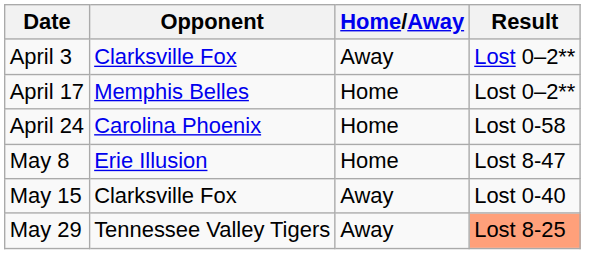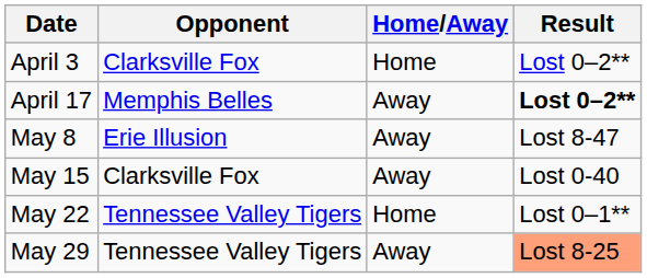 <table class="wikitable">
 <tr>
 <th>Date</th>
 <th>Opponent</th>
 <th><a href='#'>Home</a>/<a href='#'>Away</a></th>
 <th>Result</th>
 </tr>
 <tr>
 <td>April 3</td>
 <td><a href='#'>Clarksville Fox</a></td>
-<td>Away</td>
+<td>Home</td>
 <td><a href='#'>Lost</a> 0–2**</td>
 </tr>
 <tr>
 <td>April 17</td>
 <td><a href='#'>Memphis Belles</a></td>
-<td>Home</td>
-<td>Lost 0–2**</td>
-</tr>
-<tr>
-<td>April 24</td>
-<td><a href='#'>Carolina Phoenix</a></td>
-<td>Home</td>
-<td>Lost 0-58</td>
+<td>Away</td>
+<td><strong>Lost 0–2**</strong></td>
 </tr>
 <tr>
 <td>May 8</td>
 <td><a href='#'>Erie Illusion</a></td>
-<td>Home</td>
+<td>Away</td>
 <td>Lost 8-47</td>
 </tr>
 <tr>
 <td>May 15</td>
 <td>Clarksville Fox</td>
 <td>Away</td>
 <td>Lost 0-40</td>
 </tr>
 <tr>
+<td>May 22</td>
+<td><a href='#'>Tennessee Valley Tigers</a></td>
+<td>Home</td>
+<td>Lost 0–1**</td>
+</tr>
+<tr>
 <td>May 29</td>
 <td>Tennessee Valley Tigers</td>
 <td>Away</td>
 <td style="background: lightsalmon;">Lost 8-25</td>
 </tr>
 </table>
